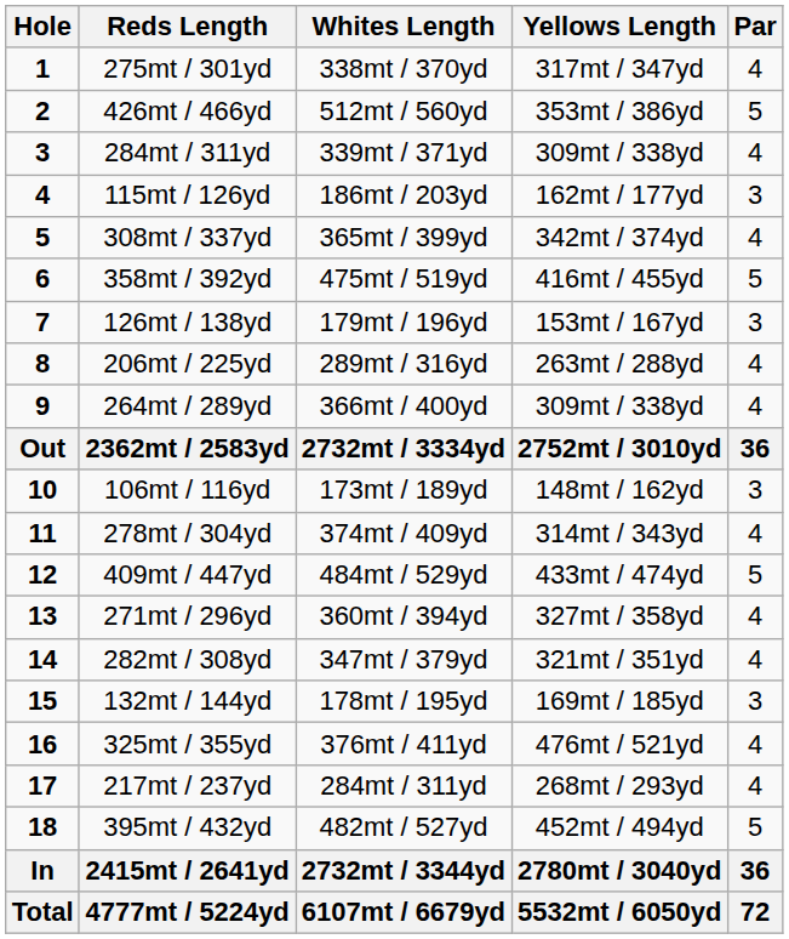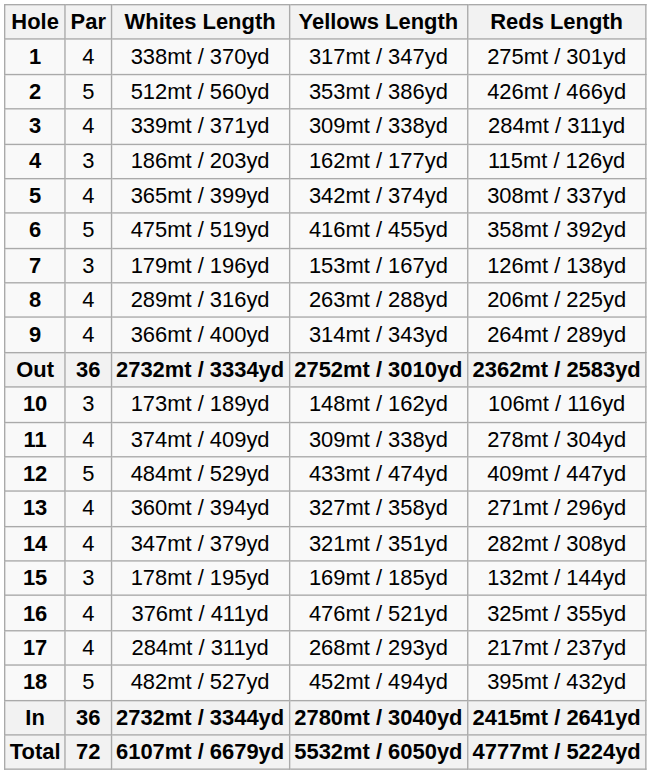 <table class="wikitable" style="text-align:center;">
 <tr>
 <th>Hole</th>
-<th>Reds Length</th>
+<th>Par</th>
 <th>Whites Length</th>
 <th>Yellows Length</th>
-<th>Par</th>
+<th>Reds Length</th>
 </tr>
 <tr>
 <td><strong>1</strong></td>
-<td>275mt / 301yd</td>
+<td>4</td>
 <td>338mt / 370yd</td>
 <td>317mt / 347yd</td>
-<td>4</td>
+<td>275mt / 301yd</td>
 </tr>
 <tr>
 <td><strong>2</strong></td>
-<td>426mt / 466yd</td>
+<td>5</td>
 <td>512mt / 560yd</td>
 <td>353mt / 386yd</td>
-<td>5</td>
+<td>426mt / 466yd</td>
 </tr>
 <tr>
 <td><strong>3</strong></td>
-<td>284mt / 311yd</td>
+<td>4</td>
 <td>339mt / 371yd</td>
 <td>309mt / 338yd</td>
-<td>4</td>
+<td>284mt / 311yd</td>
 </tr>
 <tr>
 <td><strong>4</strong></td>
-<td>115mt / 126yd</td>
+<td>3</td>
 <td>186mt / 203yd</td>
 <td>162mt / 177yd</td>
-<td>3</td>
+<td>115mt / 126yd</td>
 </tr>
 <tr>
 <td><strong>5</strong></td>
-<td>308mt / 337yd</td>
+<td>4</td>
 <td>365mt / 399yd</td>
 <td>342mt / 374yd</td>
-<td>4</td>
+<td>308mt / 337yd</td>
 </tr>
 <tr>
 <td><strong>6</strong></td>
-<td>358mt / 392yd</td>
+<td>5</td>
 <td>475mt / 519yd</td>
 <td>416mt / 455yd</td>
-<td>5</td>
+<td>358mt / 392yd</td>
 </tr>
 <tr>
 <td><strong>7</strong></td>
-<td>126mt / 138yd</td>
+<td>3</td>
 <td>179mt / 196yd</td>
 <td>153mt / 167yd</td>
-<td>3</td>
+<td>126mt / 138yd</td>
 </tr>
 <tr>
 <td><strong>8</strong></td>
-<td>206mt / 225yd</td>
+<td>4</td>
 <td>289mt / 316yd</td>
 <td>263mt / 288yd</td>
-<td>4</td>
+<td>206mt / 225yd</td>
 </tr>
 <tr>
 <td><strong>9</strong></td>
+<td>4</td>
+<td>366mt / 400yd</td>
+<td>314mt / 343yd</td>
 <td>264mt / 289yd</td>
-<td>366mt / 400yd</td>
-<td>309mt / 338yd</td>
-<td>4</td>
 </tr>
 <tr>
 <th><strong>Out</strong></th>
-<th>2362mt / 2583yd</th>
+<th>36</th>
 <th>2732mt / 3334yd</th>
 <th>2752mt / 3010yd</th>
-<th>36</th>
+<th>2362mt / 2583yd</th>
 </tr>
 <tr>
 <td><strong>10</strong></td>
-<td>106mt / 116yd</td>
+<td>3</td>
 <td>173mt / 189yd</td>
 <td>148mt / 162yd</td>
-<td>3</td>
+<td>106mt / 116yd</td>
 </tr>
 <tr>
 <td><strong>11</strong></td>
+<td>4</td>
+<td>374mt / 409yd</td>
+<td>309mt / 338yd</td>
 <td>278mt / 304yd</td>
-<td>374mt / 409yd</td>
-<td>314mt / 343yd</td>
-<td>4</td>
 </tr>
 <tr>
 <td><strong>12</strong></td>
-<td>409mt / 447yd</td>
+<td>5</td>
 <td>484mt / 529yd</td>
 <td>433mt / 474yd</td>
-<td>5</td>
+<td>409mt / 447yd</td>
 </tr>
 <tr>
 <td><strong>13</strong></td>
-<td>271mt / 296yd</td>
+<td>4</td>
 <td>360mt / 394yd</td>
 <td>327mt / 358yd</td>
-<td>4</td>
+<td>271mt / 296yd</td>
 </tr>
 <tr>
 <td><strong>14</strong></td>
-<td>282mt / 308yd</td>
+<td>4</td>
 <td>347mt / 379yd</td>
 <td>321mt / 351yd</td>
-<td>4</td>
+<td>282mt / 308yd</td>
 </tr>
 <tr>
 <td><strong>15</strong></td>
-<td>132mt / 144yd</td>
+<td>3</td>
 <td>178mt / 195yd</td>
 <td>169mt / 185yd</td>
-<td>3</td>
+<td>132mt / 144yd</td>
 </tr>
 <tr>
 <td><strong>16</strong></td>
-<td>325mt / 355yd</td>
+<td>4</td>
 <td>376mt / 411yd</td>
 <td>476mt / 521yd</td>
-<td>4</td>
+<td>325mt / 355yd</td>
 </tr>
 <tr>
 <td><strong>17</strong></td>
-<td>217mt / 237yd</td>
+<td>4</td>
 <td>284mt / 311yd</td>
 <td>268mt / 293yd</td>
-<td>4</td>
+<td>217mt / 237yd</td>
 </tr>
 <tr>
 <td><strong>18</strong></td>
-<td>395mt / 432yd</td>
+<td>5</td>
 <td>482mt / 527yd</td>
 <td>452mt / 494yd</td>
-<td>5</td>
+<td>395mt / 432yd</td>
 </tr>
 <tr>
 <th><strong>In</strong></th>
-<th>2415mt / 2641yd</th>
+<th>36</th>
 <th>2732mt / 3344yd</th>
 <th>2780mt / 3040yd</th>
-<th>36</th>
+<th>2415mt / 2641yd</th>
 </tr>
 <tr>
 <th><strong>Total</strong></th>
-<th>4777mt / 5224yd</th>
+<th>72</th>
 <th>6107mt / 6679yd</th>
 <th>5532mt / 6050yd</th>
-<th>72</th>
+<th>4777mt / 5224yd</th>
 </tr>
 </table>
